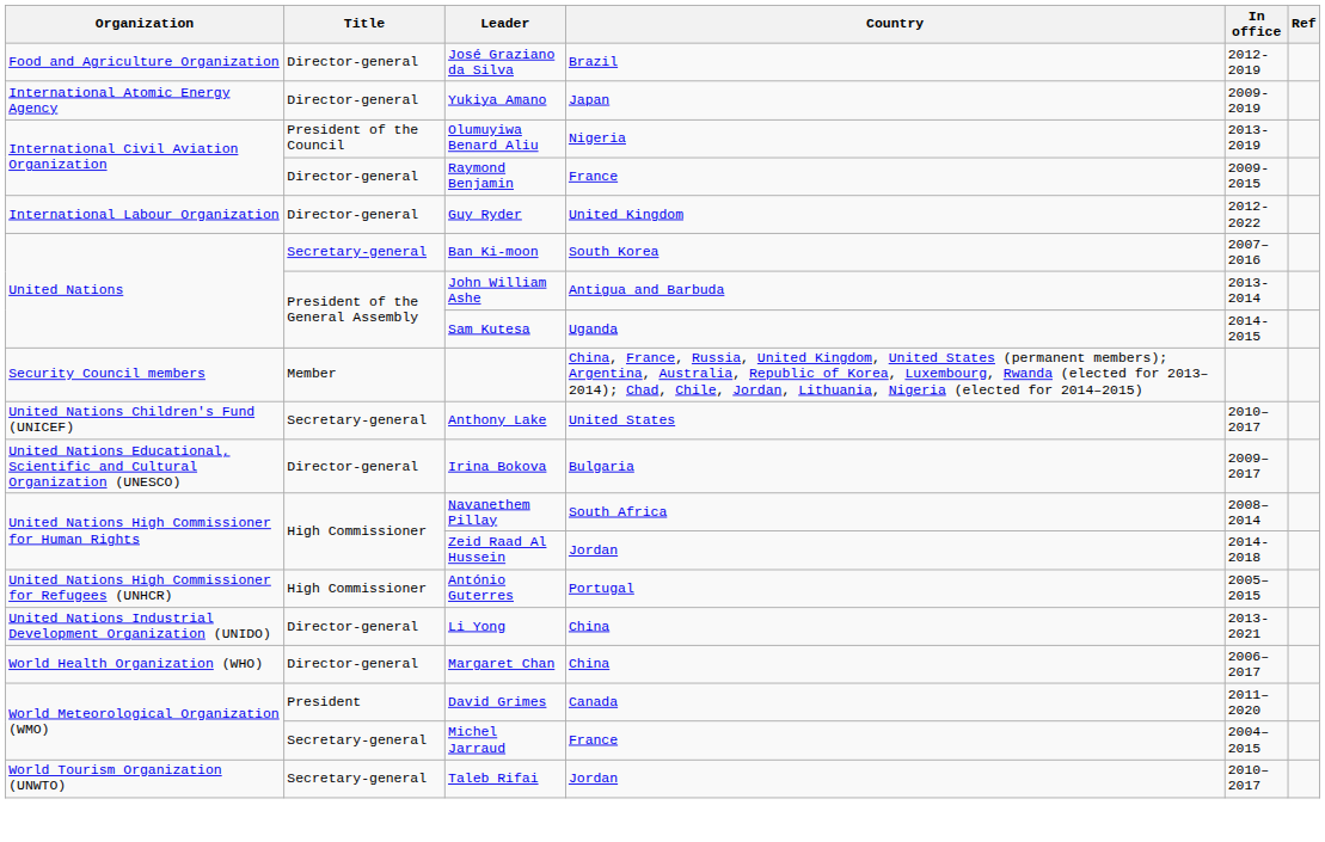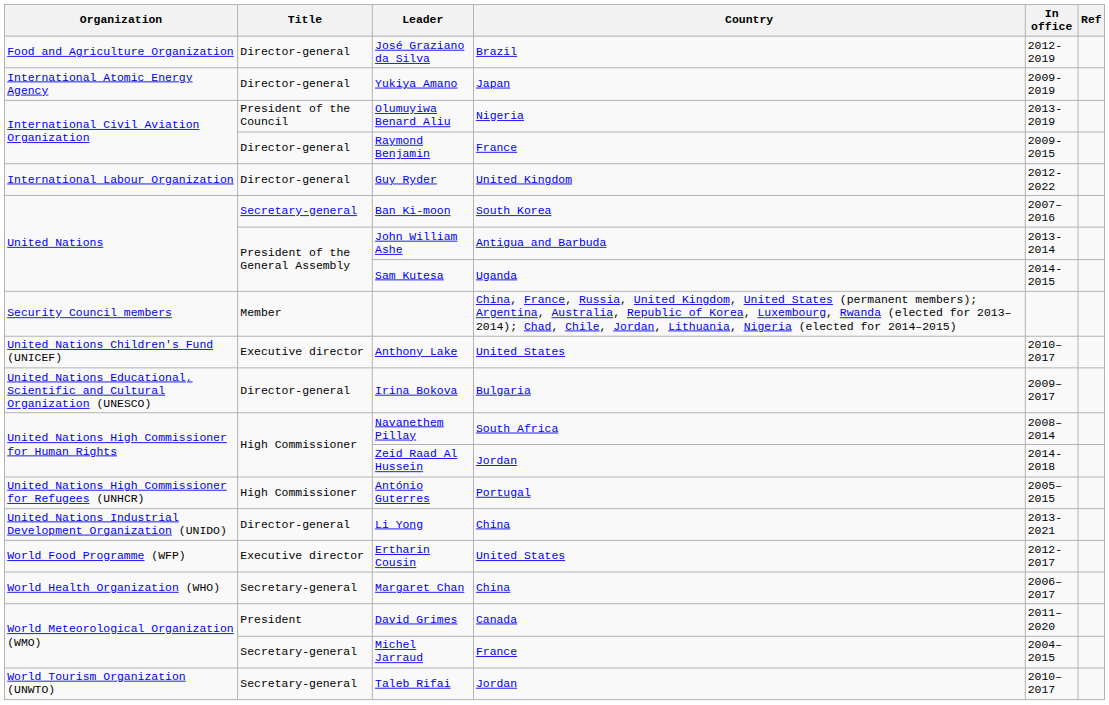 <table class="wikitable unsortable">
 <tr>
 <th>Organization</th>
 <th>Title</th>
 <th>Leader</th>
 <th>Country</th>
 <th>In office</th>
 <th>Ref</th>
 </tr>
 <tr>
 <td><a href='#'>Food and Agriculture Organization</a></td>
 <td>Director-general</td>
 <td><a href='#'>José Graziano da Silva</a></td>
 <td><a href='#'>Brazil</a></td>
 <td>2012-2019</td>
 <td></td>
 </tr>
 <tr>
 <td><a href='#'>International Atomic Energy Agency</a></td>
 <td>Director-general</td>
 <td><a href='#'>Yukiya Amano</a></td>
 <td><a href='#'>Japan</a></td>
 <td>2009-2019</td>
 <td></td>
 </tr>
 <tr>
 <td rowspan="2"><a href='#'>International Civil Aviation Organization</a></td>
 <td>President of the Council</td>
 <td><a href='#'>Olumuyiwa Benard Aliu</a></td>
 <td><a href='#'>Nigeria</a></td>
 <td>2013-2019</td>
 <td></td>
 </tr>
 <tr>
 <td>Director-general</td>
 <td><a href='#'>Raymond Benjamin</a></td>
 <td><a href='#'>France</a></td>
 <td>2009-2015</td>
 <td></td>
 </tr>
 <tr>
 <td><a href='#'>International Labour Organization</a></td>
 <td>Director-general</td>
 <td><a href='#'>Guy Ryder</a></td>
 <td><a href='#'>United Kingdom</a></td>
 <td>2012-2022</td>
 <td></td>
 </tr>
 <tr>
 <td rowspan="3"><a href='#'>United Nations</a></td>
 <td><a href='#'>Secretary-general</a></td>
 <td><a href='#'>Ban Ki-moon</a></td>
 <td><a href='#'>South Korea</a></td>
 <td>2007–2016</td>
 <td></td>
 </tr>
 <tr>
 <td rowspan="2">President of the General Assembly</td>
 <td><a href='#'>John William Ashe</a></td>
 <td><a href='#'>Antigua and Barbuda</a></td>
 <td>2013-2014</td>
 <td></td>
 </tr>
 <tr>
 <td><a href='#'>Sam Kutesa</a></td>
 <td><a href='#'>Uganda</a></td>
 <td>2014-2015</td>
 <td></td>
 </tr>
 <tr>
 <td><a href='#'>Security Council members</a></td>
 <td>Member</td>
 <td></td>
 <td><a href='#'>China</a>, <a href='#'>France</a>, <a href='#'>Russia</a>, <a href='#'>United Kingdom</a>, <a href='#'>United States</a> (permanent members); <a href='#'>Argentina</a>, <a href='#'>Australia</a>, <a href='#'>Republic of Korea</a>, <a href='#'>Luxembourg</a>, <a href='#'>Rwanda</a> (elected for 2013–2014); <a href='#'>Chad</a>, <a href='#'>Chile</a>, <a href='#'>Jordan</a>, <a href='#'>Lithuania</a>, <a href='#'>Nigeria</a> (elected for 2014–2015)</td>
 <td></td>
 <td></td>
 </tr>
 <tr>
 <td><a href='#'>United Nations Children's Fund</a> (UNICEF)</td>
-<td>Secretary-general</td>
+<td>Executive director</td>
 <td><a href='#'>Anthony Lake</a></td>
 <td><a href='#'>United States</a></td>
 <td>2010–2017</td>
 <td></td>
 </tr>
 <tr>
 <td><a href='#'>United Nations Educational, Scientific and Cultural Organization</a> (UNESCO)</td>
 <td>Director-general</td>
 <td><a href='#'>Irina Bokova</a></td>
 <td><a href='#'>Bulgaria</a></td>
 <td>2009–2017</td>
 <td></td>
 </tr>
 <tr>
 <td rowspan="2"><a href='#'>United Nations High Commissioner for Human Rights</a></td>
 <td rowspan="2">High Commissioner</td>
 <td><a href='#'>Navanethem Pillay</a></td>
 <td><a href='#'>South Africa</a></td>
 <td>2008–2014</td>
 <td></td>
 </tr>
 <tr>
 <td><a href='#'>Zeid Raad Al Hussein</a></td>
 <td><a href='#'>Jordan</a></td>
 <td>2014-2018</td>
 <td></td>
 </tr>
 <tr>
 <td><a href='#'>United Nations High Commissioner for Refugees</a> (UNHCR)</td>
 <td>High Commissioner</td>
 <td><a href='#'>António Guterres</a></td>
 <td><a href='#'>Portugal</a></td>
 <td>2005–2015</td>
 <td></td>
 </tr>
 <tr>
 <td><a href='#'>United Nations Industrial Development Organization</a> (UNIDO)</td>
 <td>Director-general</td>
 <td><a href='#'>Li Yong</a></td>
 <td><a href='#'>China</a></td>
 <td>2013-2021</td>
 <td></td>
 </tr>
 <tr>
+<td><a href='#'>World Food Programme</a> (WFP)</td>
+<td>Executive director</td>
+<td><a href='#'>Ertharin Cousin</a></td>
+<td><a href='#'>United States</a></td>
+<td>2012-2017</td>
+<td></td>
+</tr>
+<tr>
 <td><a href='#'>World Health Organization</a> (WHO)</td>
-<td>Director-general</td>
+<td>Secretary-general</td>
 <td><a href='#'>Margaret Chan</a></td>
 <td><a href='#'>China</a></td>
 <td>2006–2017</td>
 <td></td>
 </tr>
 <tr>
 <td rowspan="2"><a href='#'>World Meteorological Organization</a> (WMO)</td>
 <td>President</td>
 <td><a href='#'>David Grimes</a></td>
 <td><a href='#'>Canada</a></td>
 <td>2011–2020</td>
 <td></td>
 </tr>
 <tr>
 <td>Secretary-general</td>
 <td><a href='#'>Michel Jarraud</a></td>
 <td><a href='#'>France</a></td>
 <td>2004–2015</td>
 <td></td>
 </tr>
 <tr>
 <td><a href='#'>World Tourism Organization</a> (UNWTO)</td>
 <td>Secretary-general</td>
 <td><a href='#'>Taleb Rifai</a></td>
 <td><a href='#'>Jordan</a></td>
 <td>2010–2017</td>
 <td></td>
 </tr>
 </table>
